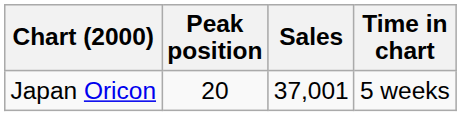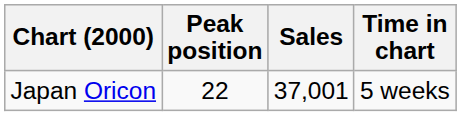 <table class="wikitable">
 <tr>
 <th align="left">Chart (2000)</th>
 <th align="center">Peak<br>position</th>
 <th align="center">Sales</th>
 <th align="center">Time in<br>chart</th>
 </tr>
 <tr>
 <td align="left">Japan <a href='#'>Oricon</a></td>
-<td align="center">20</td>
+<td align="center">22</td>
 <td align="center">37,001</td>
 <td align="">5 weeks</td>
 </tr>
 </table>
